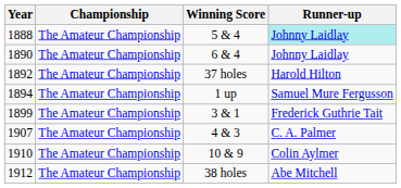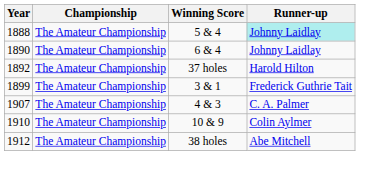 <table class="wikitable">
 <tr>
 <th>Year</th>
 <th>Championship</th>
 <th>Winning Score</th>
 <th>Runner-up</th>
 </tr>
 <tr>
 <td>1888</td>
 <td><a href='#'>The Amateur Championship</a></td>
 <td align=center>5 & 4</td>
 <td style="background: paleturquoise;"> <a href='#'>Johnny Laidlay</a></td>
 </tr>
 <tr>
 <td>1890</td>
 <td><a href='#'>The Amateur Championship</a></td>
 <td align=center>6 & 4</td>
 <td> <a href='#'>Johnny Laidlay</a></td>
 </tr>
 <tr>
 <td>1892</td>
 <td><a href='#'>The Amateur Championship</a></td>
 <td align=center>37 holes</td>
 <td> <a href='#'>Harold Hilton</a></td>
 </tr>
 <tr>
-<td>1894</td>
-<td><a href='#'>The Amateur Championship</a></td>
-<td align=center>1 up</td>
-<td> <a href='#'>Samuel Mure Fergusson</a></td>
-</tr>
-<tr>
 <td>1899</td>
 <td><a href='#'>The Amateur Championship</a></td>
 <td align=center>3 & 1</td>
 <td> <a href='#'>Frederick Guthrie Tait</a></td>
 </tr>
 <tr>
 <td>1907</td>
 <td><a href='#'>The Amateur Championship</a></td>
 <td align=center>4 & 3</td>
 <td> <a href='#'>C. A. Palmer</a></td>
 </tr>
 <tr>
 <td>1910</td>
 <td><a href='#'>The Amateur Championship</a></td>
 <td align=center>10 & 9</td>
 <td> <a href='#'>Colin Aylmer</a></td>
 </tr>
 <tr>
 <td>1912</td>
 <td><a href='#'>The Amateur Championship</a></td>
 <td align=center>38 holes</td>
 <td> <a href='#'>Abe Mitchell</a></td>
 </tr>
 </table>
